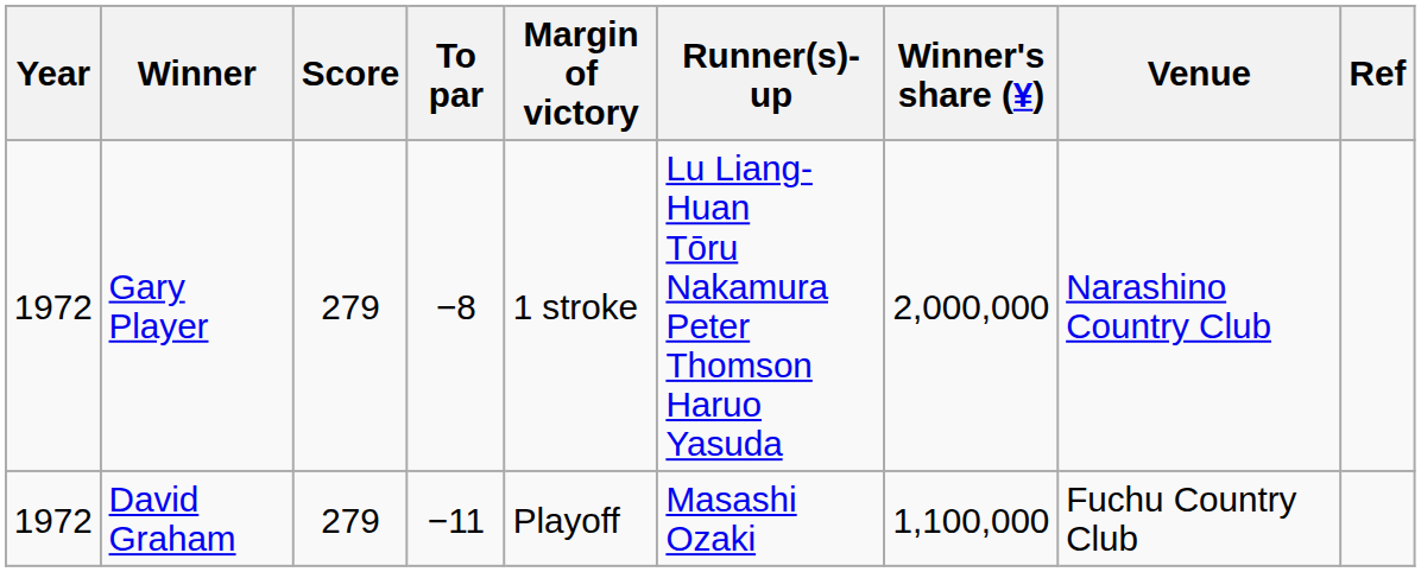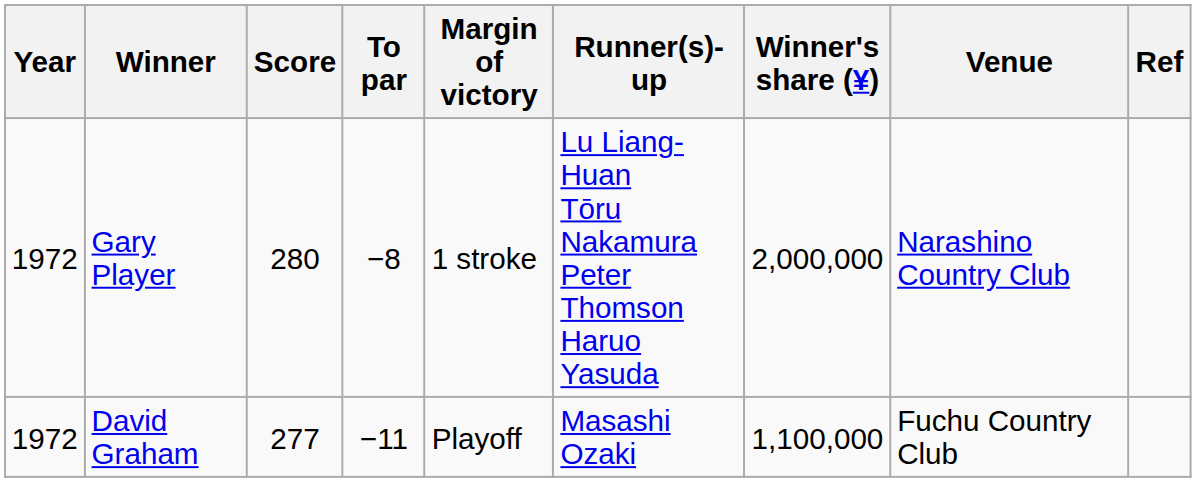 <table class="wikitable" style="font-size:95%">
 <tr>
 <th>Year</th>
 <th>Winner</th>
 <th>Score</th>
 <th>To par</th>
 <th>Margin of<br>victory</th>
 <th>Runner(s)-up</th>
 <th>Winner's<br>share (<a href='#'>¥</a>)</th>
 <th>Venue</th>
 <th>Ref</th>
 </tr>
 <tr>
 <td>1972</td>
 <td> <a href='#'>Gary Player</a></td>
-<td align=center>279</td>
+<td align=center>280</td>
 <td align=center>−8</td>
 <td>1 stroke</td>
 <td> <a href='#'>Lu Liang-Huan</a><br> <a href='#'>Tōru Nakamura</a><br> <a href='#'>Peter Thomson</a><br> <a href='#'>Haruo Yasuda</a></td>
 <td align=right>2,000,000</td>
 <td><a href='#'>Narashino Country Club</a></td>
 <td></td>
 </tr>
 <tr>
 <td>1972</td>
 <td> <a href='#'>David Graham</a></td>
-<td align=center>279</td>
+<td align=center>277</td>
 <td align=center>−11</td>
 <td>Playoff</td>
 <td> <a href='#'>Masashi Ozaki</a></td>
 <td align=right>1,100,000</td>
 <td>Fuchu Country Club</td>
 <td></td>
 </tr>
 </table>
